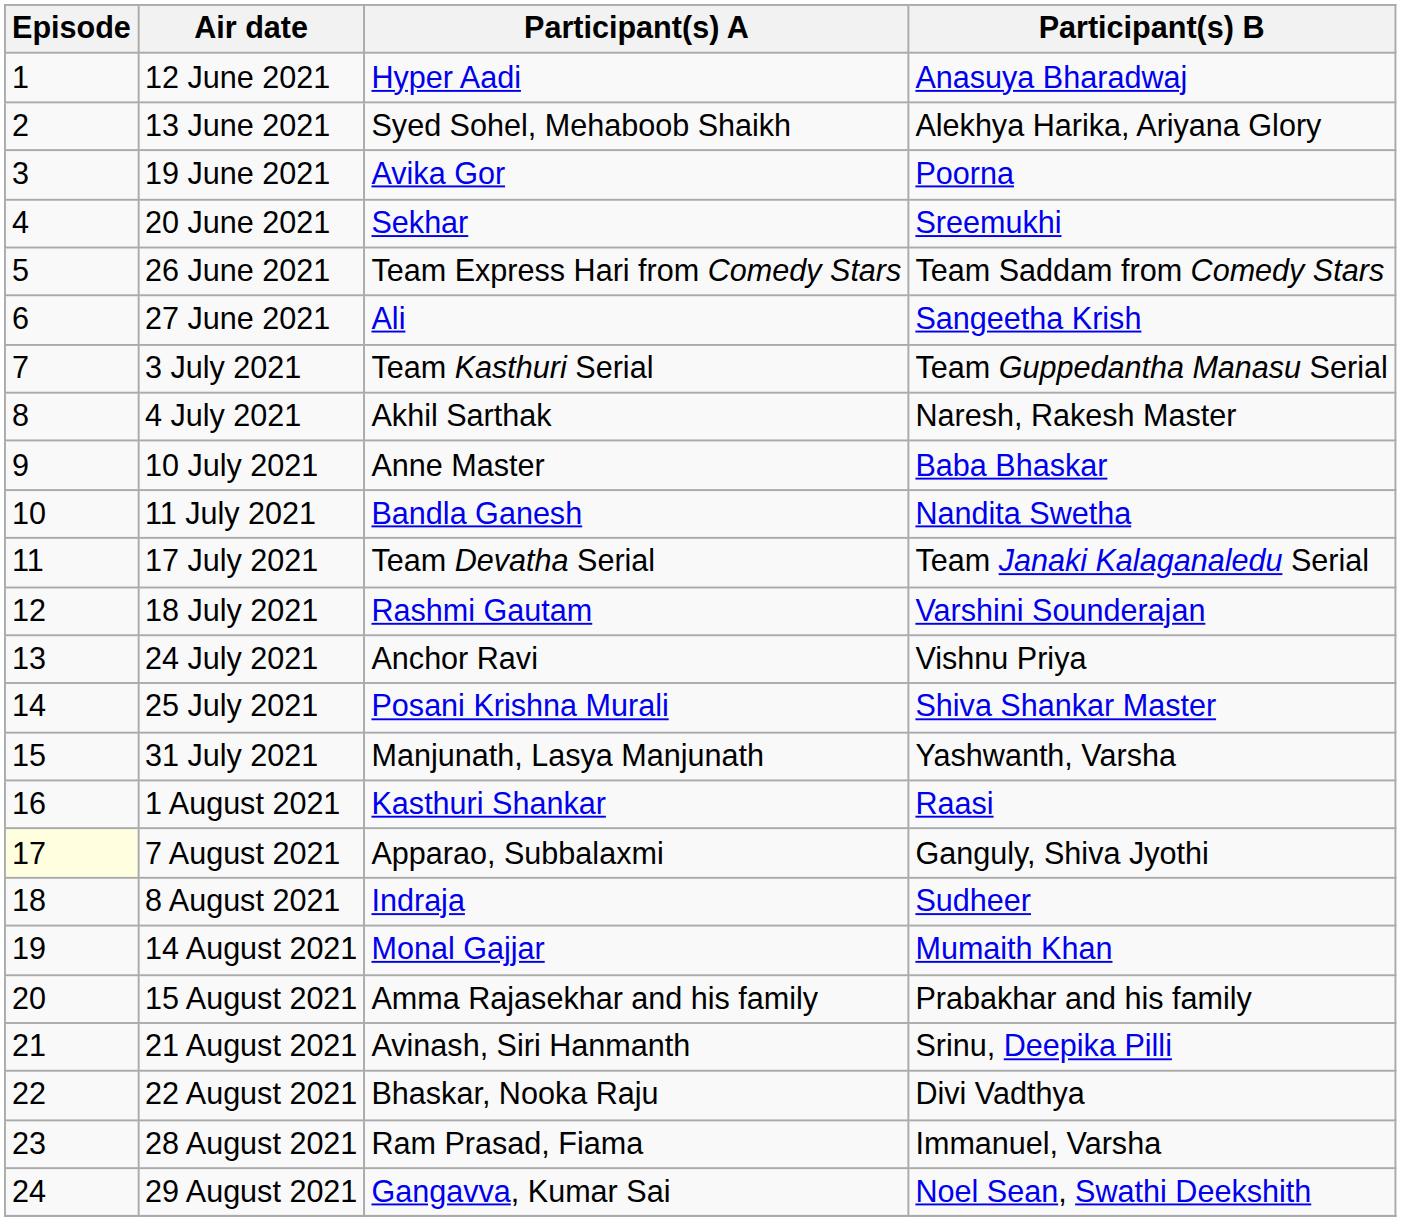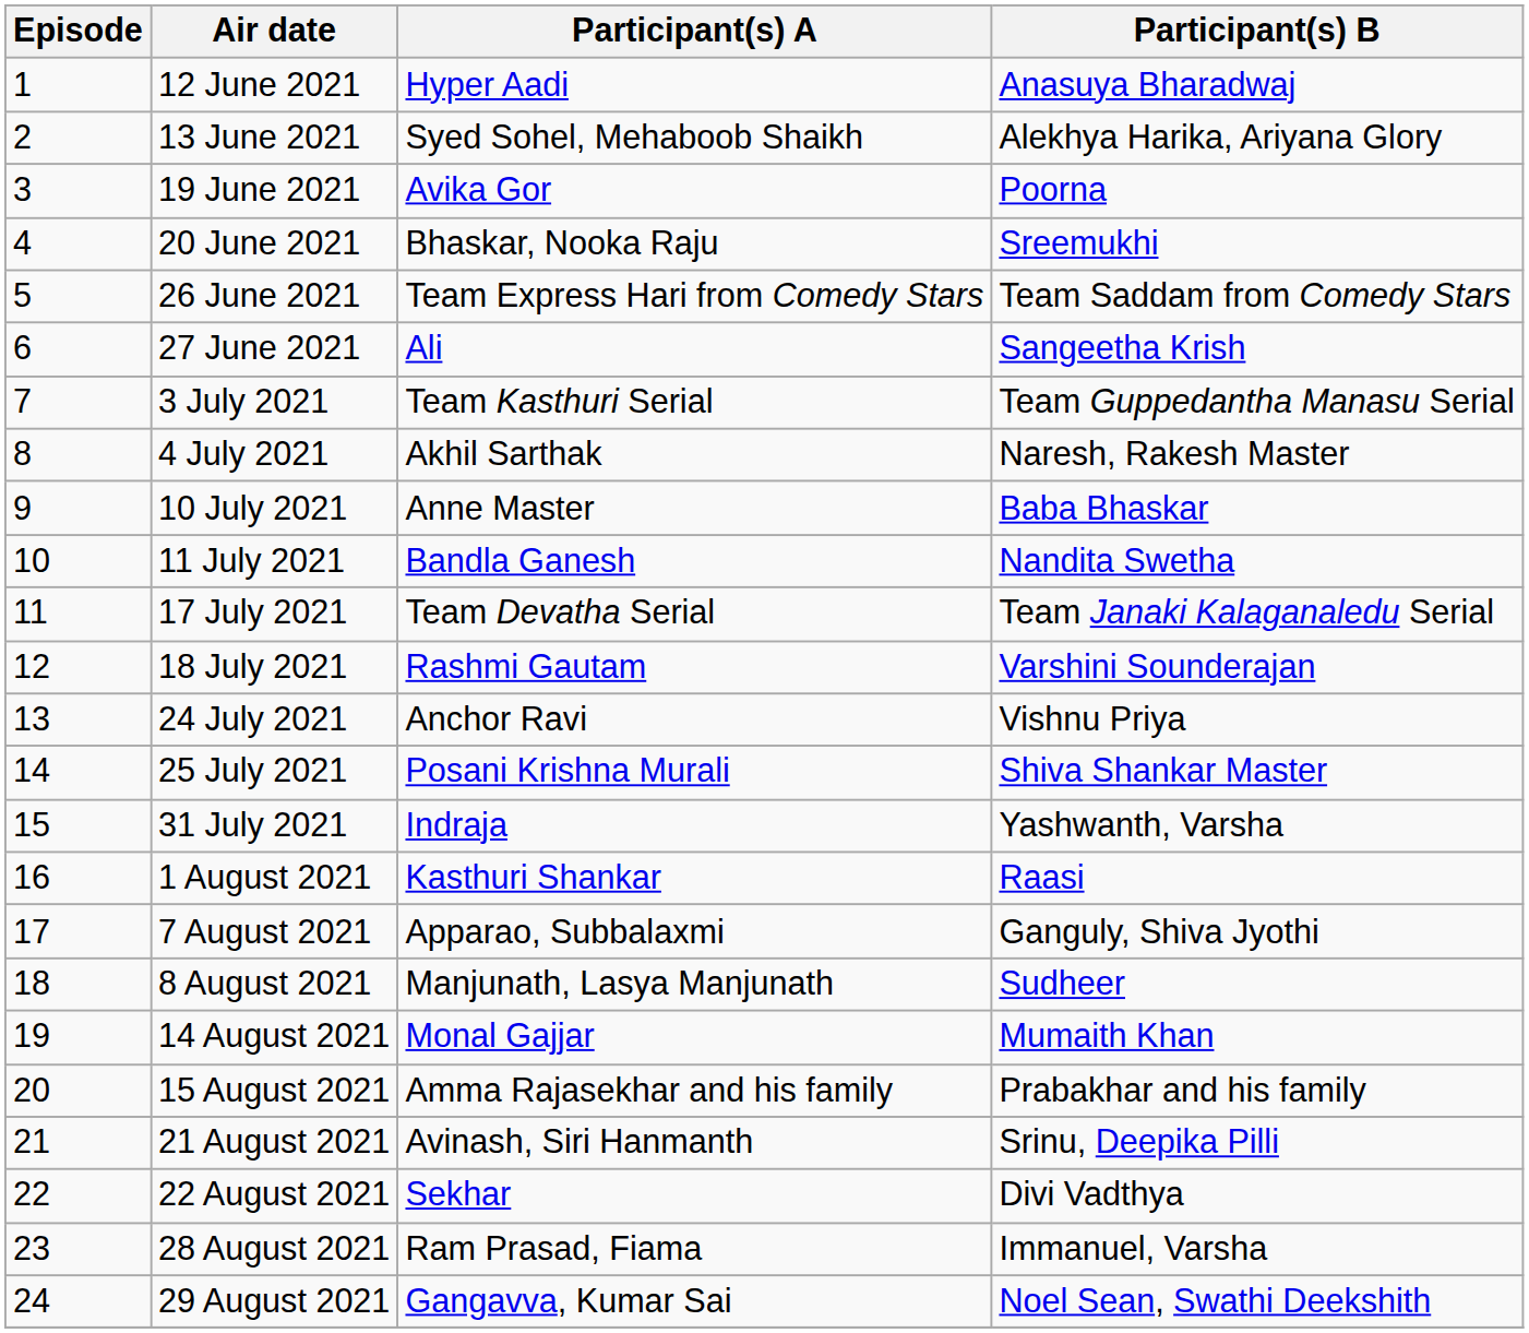 <table class="wikitable">
 <tr>
 <th>Episode</th>
 <th>Air date</th>
 <th>Participant(s) A</th>
 <th>Participant(s) B</th>
 </tr>
 <tr>
 <td>1</td>
 <td>12 June 2021</td>
 <td><a href='#'>Hyper Aadi</a></td>
 <td><a href='#'>Anasuya Bharadwaj</a></td>
 </tr>
 <tr>
 <td>2</td>
 <td>13 June 2021</td>
 <td>Syed Sohel, Mehaboob Shaikh</td>
 <td>Alekhya Harika, Ariyana Glory</td>
 </tr>
 <tr>
 <td>3</td>
 <td>19 June 2021</td>
 <td><a href='#'>Avika Gor</a></td>
 <td><a href='#'>Poorna</a></td>
 </tr>
 <tr>
 <td>4</td>
 <td>20 June 2021</td>
-<td><a href='#'>Sekhar</a></td>
+<td>Bhaskar, Nooka Raju</td>
 <td><a href='#'>Sreemukhi</a></td>
 </tr>
 <tr>
 <td>5</td>
 <td>26 June 2021</td>
 <td>Team Express Hari from <em>Comedy Stars</em></td>
 <td>Team Saddam from <em>Comedy Stars</em></td>
 </tr>
 <tr>
 <td>6</td>
 <td>27 June 2021</td>
 <td><a href='#'>Ali</a></td>
 <td><a href='#'>Sangeetha Krish</a></td>
 </tr>
 <tr>
 <td>7</td>
 <td>3 July 2021</td>
 <td>Team <em>Kasthuri</em> Serial</td>
 <td>Team <em>Guppedantha Manasu</em> Serial</td>
 </tr>
 <tr>
 <td>8</td>
 <td>4 July 2021</td>
 <td>Akhil Sarthak</td>
 <td>Naresh, Rakesh Master</td>
 </tr>
 <tr>
 <td>9</td>
 <td>10 July 2021</td>
 <td>Anne Master</td>
 <td><a href='#'>Baba Bhaskar</a></td>
 </tr>
 <tr>
 <td>10</td>
 <td>11 July 2021</td>
 <td><a href='#'>Bandla Ganesh</a></td>
 <td><a href='#'>Nandita Swetha</a></td>
 </tr>
 <tr>
 <td>11</td>
 <td>17 July 2021</td>
 <td>Team <em>Devatha</em> Serial</td>
 <td>Team <em><a href='#'>Janaki Kalaganaledu</a></em> Serial</td>
 </tr>
 <tr>
 <td>12</td>
 <td>18 July 2021</td>
 <td><a href='#'>Rashmi Gautam</a></td>
 <td><a href='#'>Varshini Sounderajan</a></td>
 </tr>
 <tr>
 <td>13</td>
 <td>24 July 2021</td>
 <td>Anchor Ravi</td>
 <td>Vishnu Priya</td>
 </tr>
 <tr>
 <td>14</td>
 <td>25 July 2021</td>
 <td><a href='#'>Posani Krishna Murali</a></td>
 <td><a href='#'>Shiva Shankar Master</a></td>
 </tr>
 <tr>
 <td>15</td>
 <td>31 July 2021</td>
-<td>Manjunath, Lasya Manjunath</td>
+<td><a href='#'>Indraja</a></td>
 <td>Yashwanth, Varsha</td>
 </tr>
 <tr>
 <td>16</td>
 <td>1 August 2021</td>
 <td><a href='#'>Kasthuri Shankar</a></td>
 <td><a href='#'>Raasi</a></td>
 </tr>
 <tr>
-<td style="background: lightyellow;">17</td>
+<td>17</td>
 <td>7 August 2021</td>
 <td>Apparao, Subbalaxmi</td>
 <td>Ganguly, Shiva Jyothi</td>
 </tr>
 <tr>
 <td>18</td>
 <td>8 August 2021</td>
-<td><a href='#'>Indraja</a></td>
+<td>Manjunath, Lasya Manjunath</td>
 <td><a href='#'>Sudheer</a></td>
 </tr>
 <tr>
 <td>19</td>
 <td>14 August 2021</td>
 <td><a href='#'>Monal Gajjar</a></td>
 <td><a href='#'>Mumaith Khan</a></td>
 </tr>
 <tr>
 <td>20</td>
 <td>15 August 2021</td>
 <td>Amma Rajasekhar and his family</td>
 <td>Prabakhar and his family</td>
 </tr>
 <tr>
 <td>21</td>
 <td>21 August 2021</td>
 <td>Avinash, Siri Hanmanth</td>
 <td>Srinu, <a href='#'>Deepika Pilli</a></td>
 </tr>
 <tr>
 <td>22</td>
 <td>22 August 2021</td>
-<td>Bhaskar, Nooka Raju</td>
+<td><a href='#'>Sekhar</a></td>
 <td>Divi Vadthya</td>
 </tr>
 <tr>
 <td>23</td>
 <td>28 August 2021</td>
 <td>Ram Prasad, Fiama</td>
 <td>Immanuel, Varsha</td>
 </tr>
 <tr>
 <td>24</td>
 <td>29 August 2021</td>
 <td><a href='#'>Gangavva</a>, Kumar Sai</td>
 <td><a href='#'>Noel Sean</a>, <a href='#'>Swathi Deekshith</a></td>
 </tr>
 <tr>
 </tr>
 </table>
